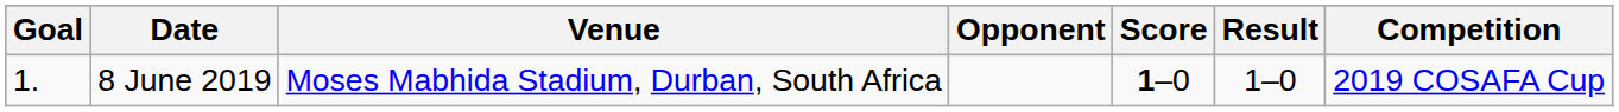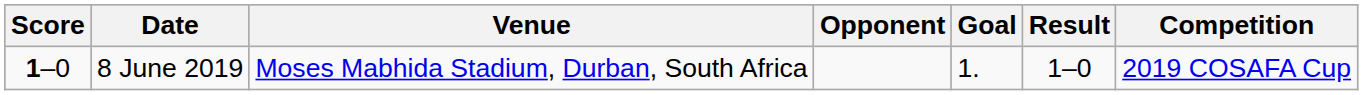 <table class="wikitable plainrowheaders sortable">
 <tr>
-<th>Goal</th>
+<th>Score</th>
 <th>Date</th>
 <th>Venue</th>
 <th>Opponent</th>
-<th>Score</th>
+<th>Goal</th>
 <th>Result</th>
 <th>Competition</th>
 </tr>
 <tr>
-<td>1.</td>
+<td align=center><strong>1</strong>–0</td>
 <td>8 June 2019</td>
 <td><a href='#'>Moses Mabhida Stadium</a>, <a href='#'>Durban</a>, South Africa</td>
 <td></td>
-<td align=center><strong>1</strong>–0</td>
+<td>1.</td>
 <td align=center>1–0</td>
 <td><a href='#'>2019 COSAFA Cup</a></td>
 </tr>
 </table>
